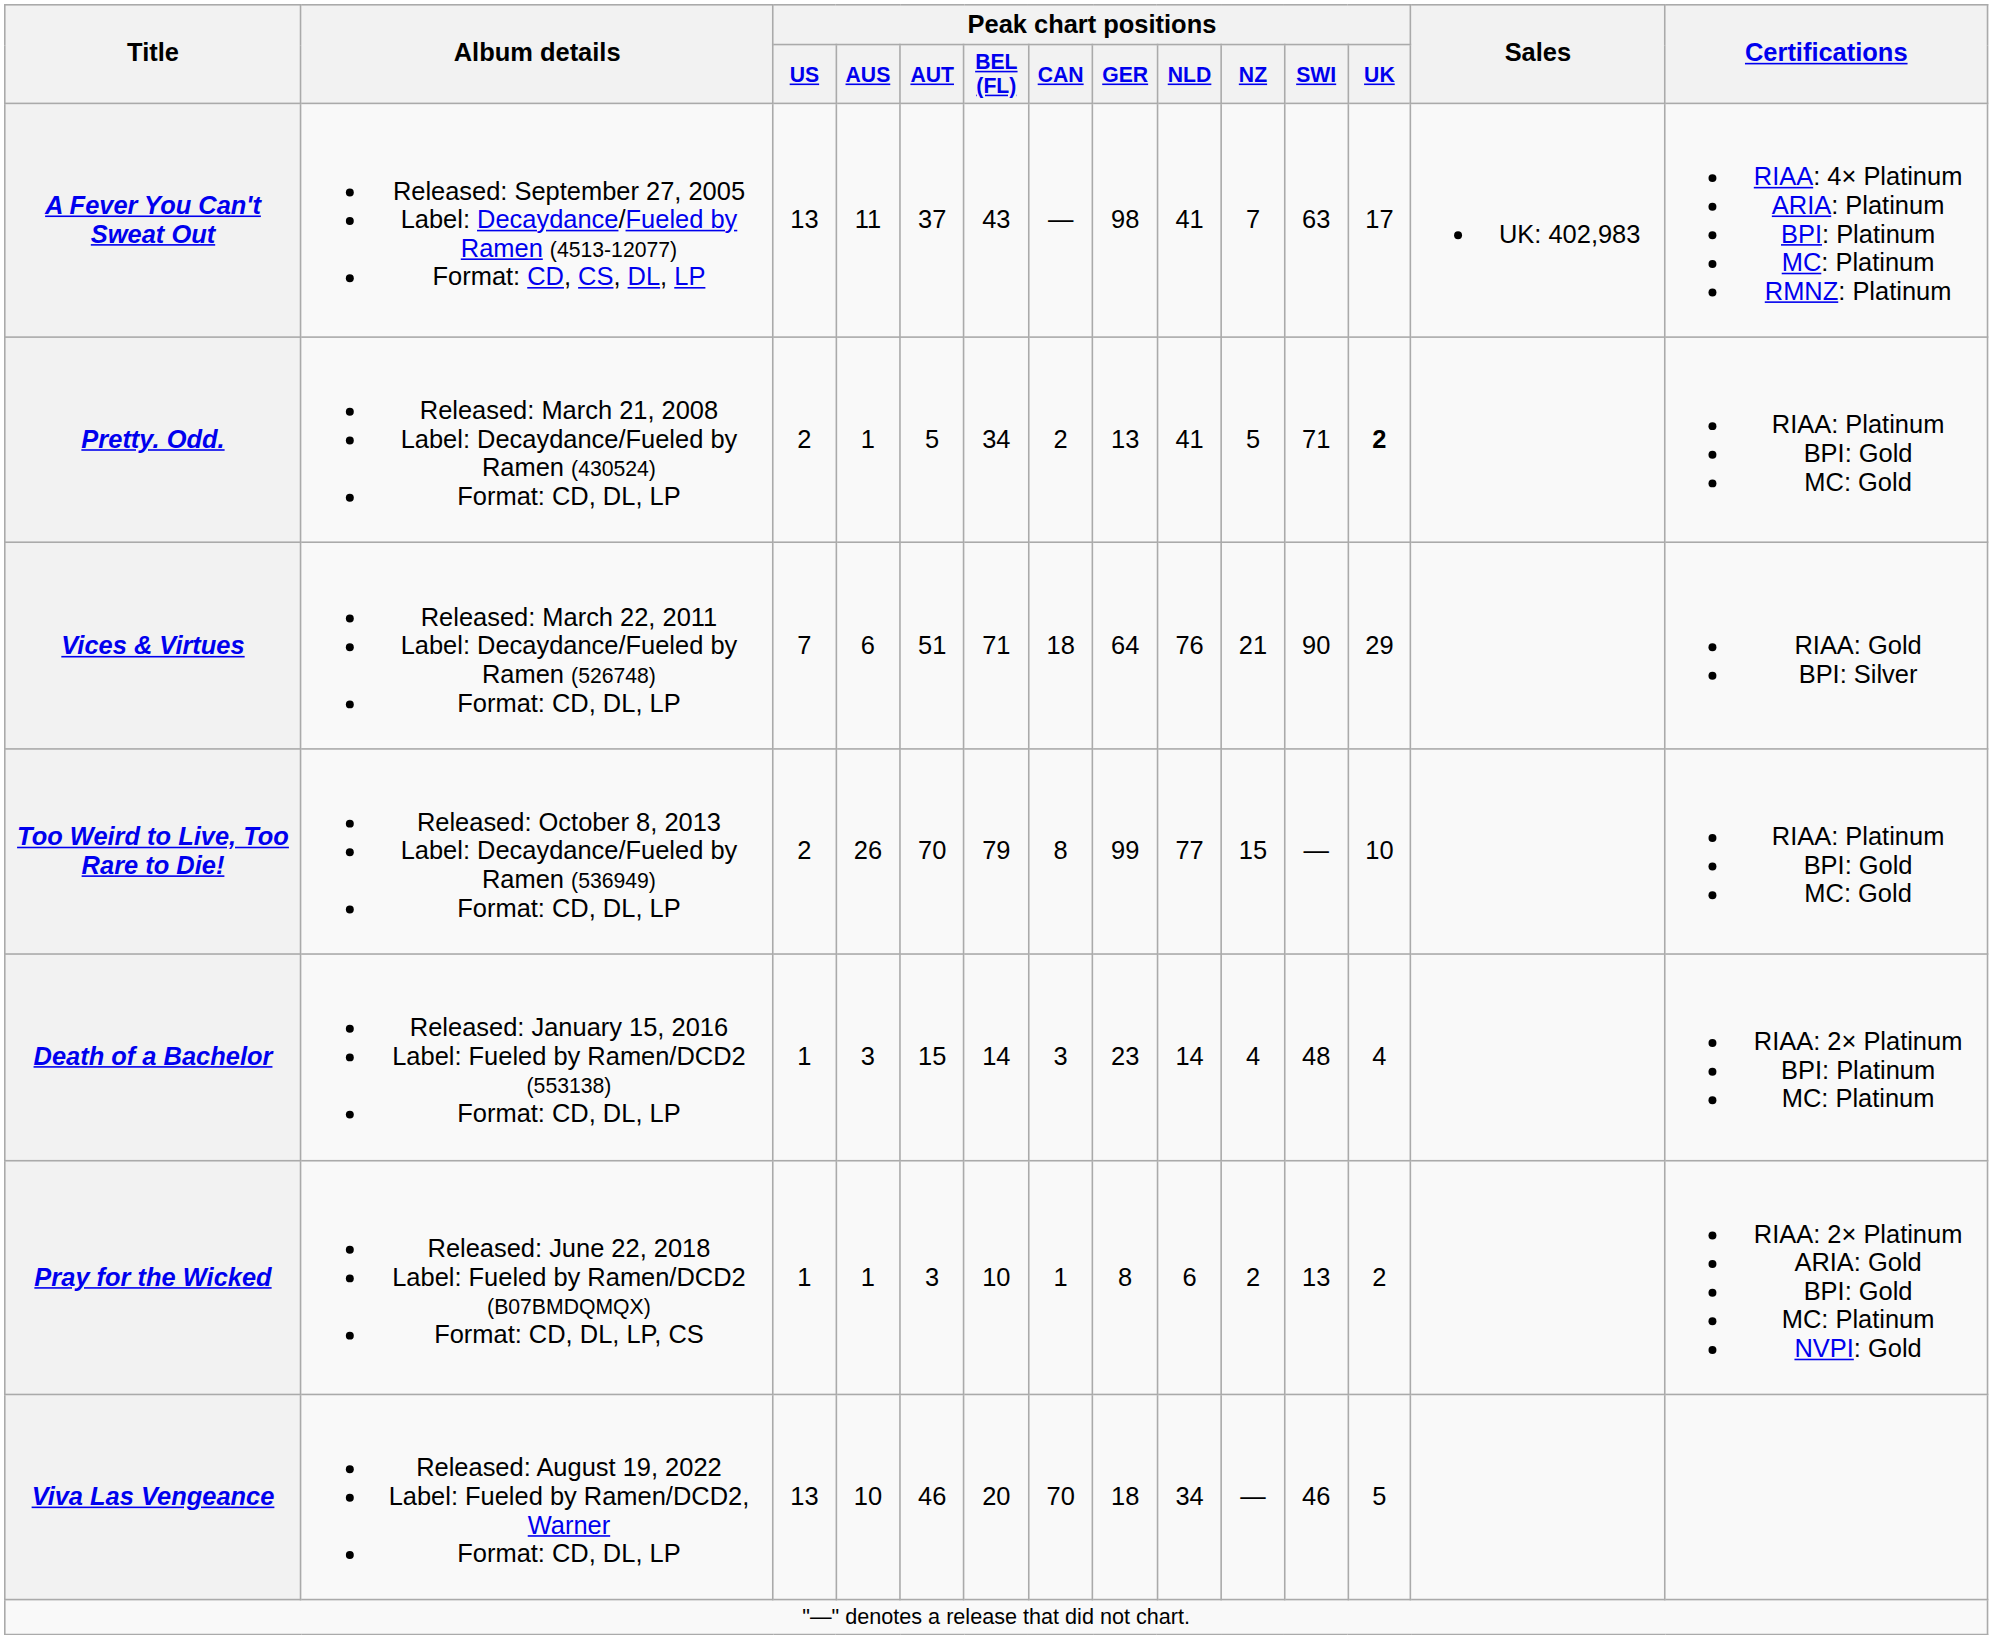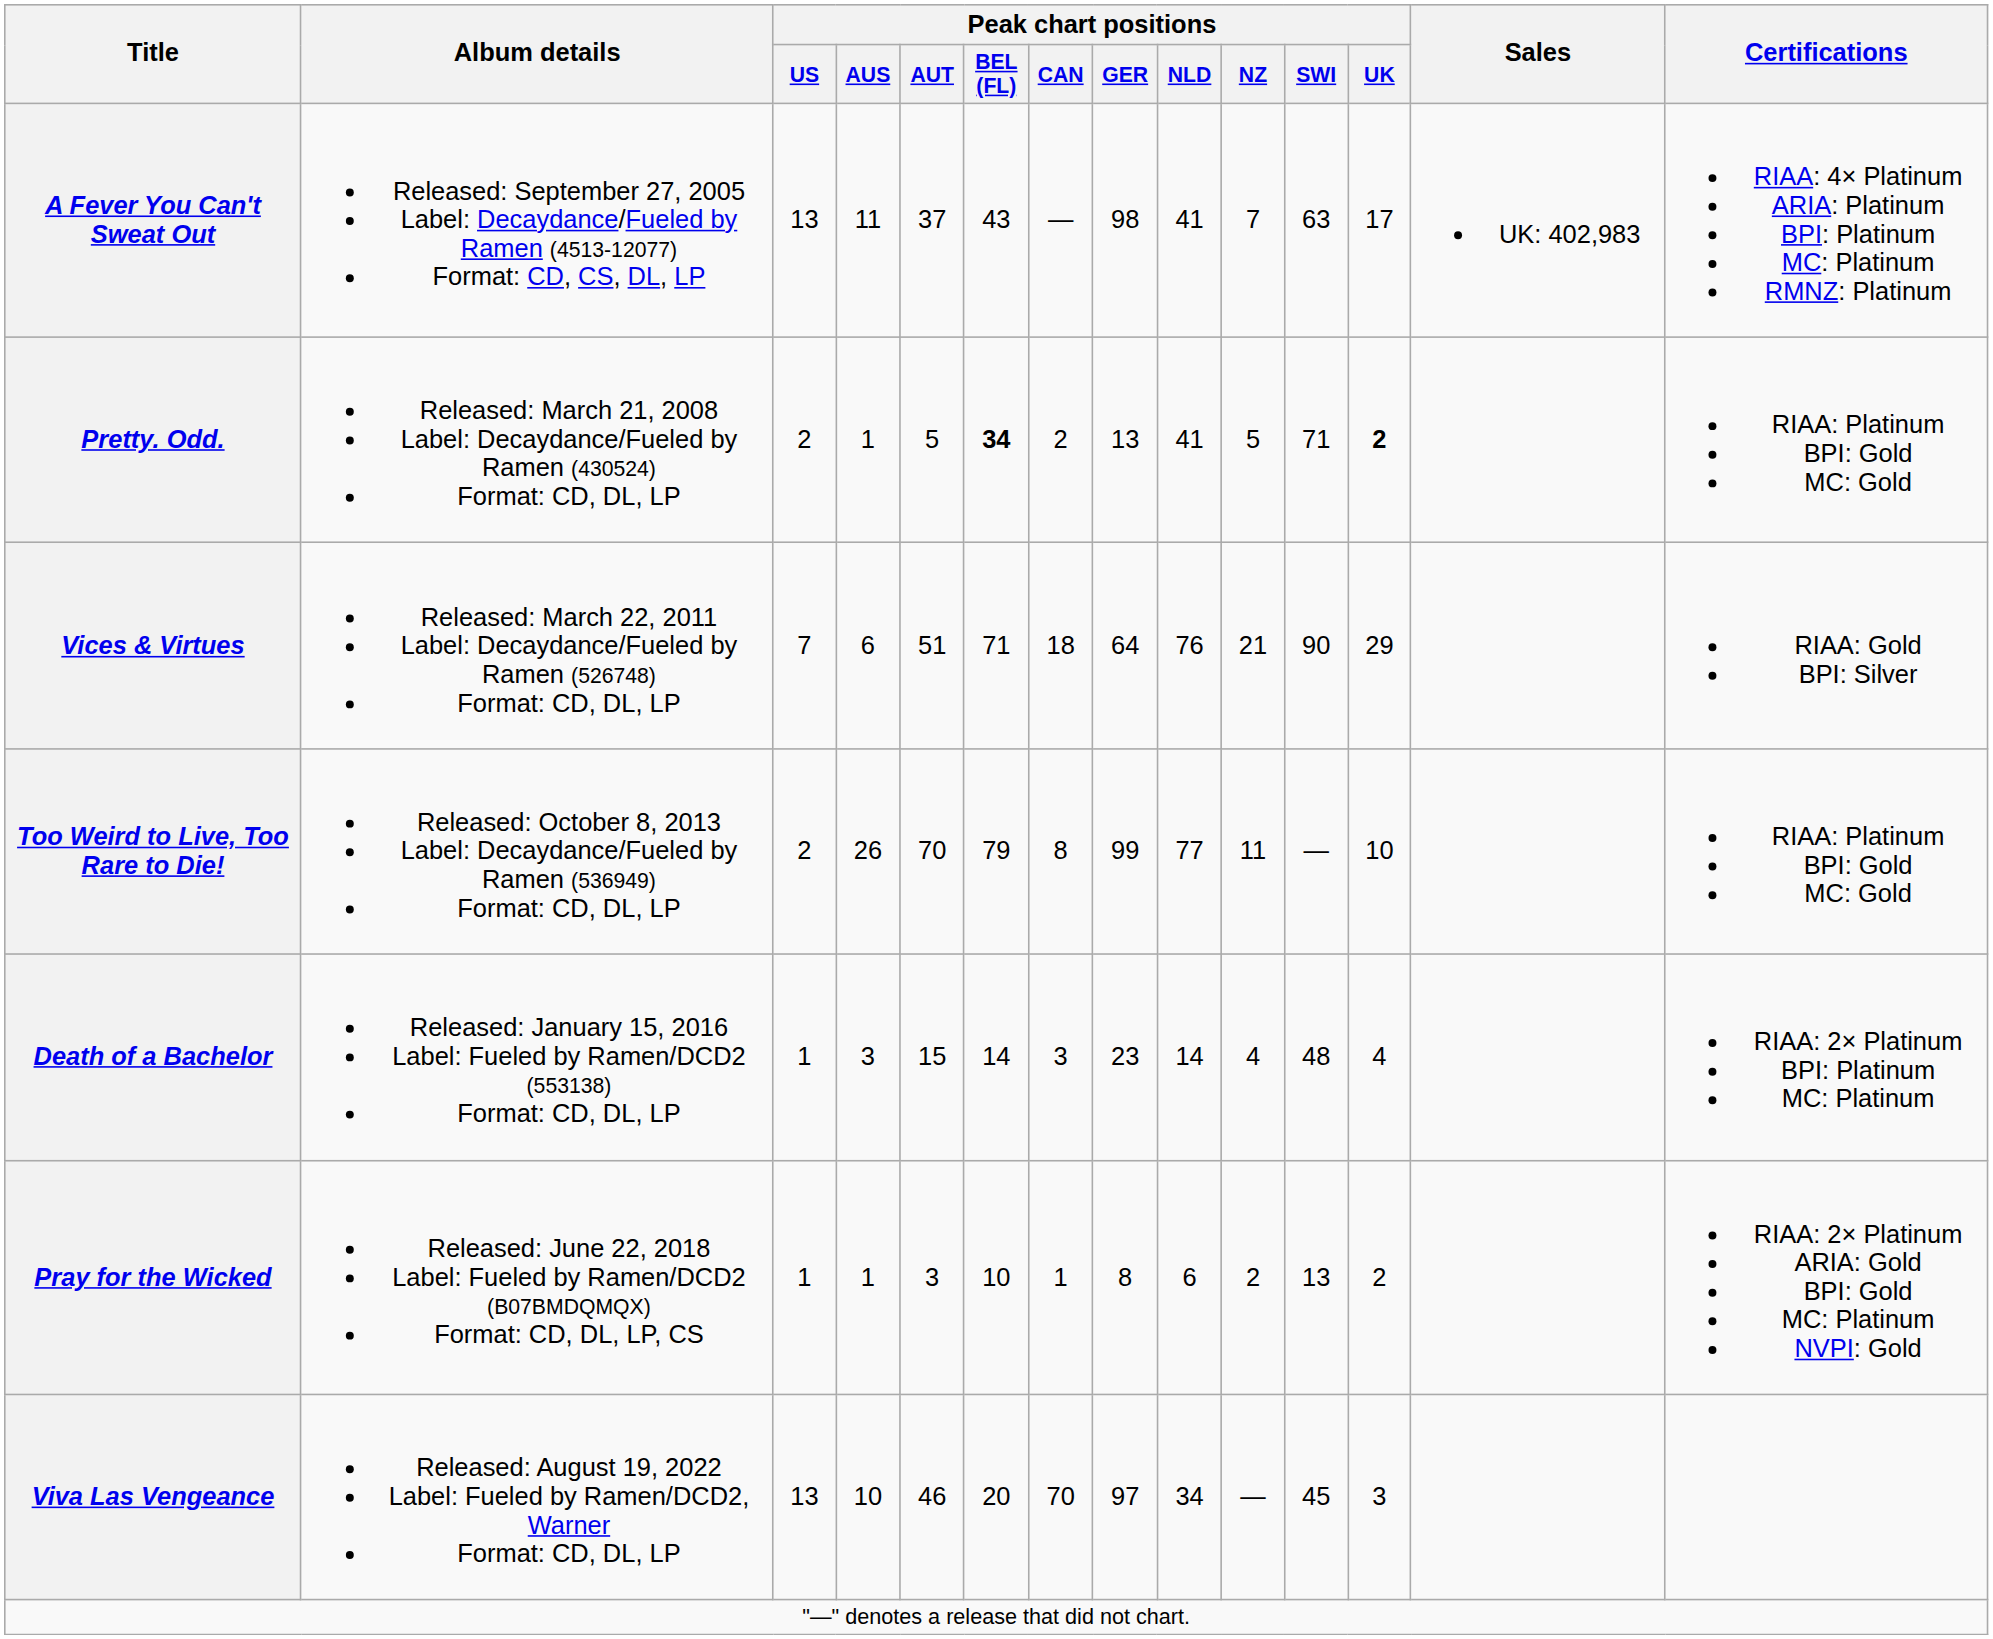 <table class="wikitable plainrowheaders" style="text-align:center;" border="1">
 <tr>
 <th scope="col" rowspan="2" style="width:12em;">Title</th>
 <th scope="col" rowspan="2" style="width:19em;">Album details</th>
 <th scope="col" colspan="10">Peak chart positions</th>
 <th scope="col" rowspan="2" style="width:10em;">Sales</th>
 <th scope="col" rowspan="2" style="width:13em;"><a href='#'>Certifications</a></th>
 </tr>
 <tr style="font-size:smaller;">
 <th scope="col" width="35"><a href='#'>US</a><br></th>
 <th scope="col" width="35"><a href='#'>AUS</a><br></th>
 <th scope="col" width="35"><a href='#'>AUT</a><br></th>
 <th scope="col" width="35"><a href='#'>BEL<br>(FL)</a><br></th>
 <th scope="col" width="35"><a href='#'>CAN</a><br></th>
 <th scope="col" width="35"><a href='#'>GER</a><br></th>
 <th scope="col" width="35"><a href='#'>NLD</a><br></th>
 <th scope="col" width="35"><a href='#'>NZ</a><br></th>
 <th scope="col" width="35"><a href='#'>SWI</a><br></th>
 <th scope="col" width="35"><a href='#'>UK</a><br></th>
 </tr>
 <tr>
 <th scope="row"><em><a href='#'>A Fever You Can't Sweat Out</a></em></th>
 <td><br><ul><li>Released: September 27, 2005</li><li>Label: <a href='#'>Decaydance</a>/<a href='#'>Fueled by Ramen</a> <small>(4513-12077)</small></li><li>Format: <a href='#'>CD</a>, <a href='#'>CS</a>, <a href='#'>DL</a>, <a href='#'>LP</a></li></ul></td>
 <td>13</td>
 <td>11</td>
 <td>37</td>
 <td>43</td>
 <td>—</td>
 <td>98</td>
 <td>41</td>
 <td>7</td>
 <td>63</td>
 <td>17</td>
 <td><br><ul><li>UK: 402,983</li></ul></td>
 <td><br><ul><li><a href='#'>RIAA</a>: 4× Platinum</li><li><a href='#'>ARIA</a>: Platinum</li><li><a href='#'>BPI</a>: Platinum</li><li><a href='#'>MC</a>: Platinum</li><li><a href='#'>RMNZ</a>: Platinum</li></ul></td>
 </tr>
 <tr>
 <th scope="row"><em><a href='#'>Pretty. Odd.</a></em></th>
 <td><br><ul><li>Released: March 21, 2008</li><li>Label: Decaydance/Fueled by Ramen <small>(430524)</small></li><li>Format: CD, DL, LP</li></ul></td>
 <td>2</td>
 <td>1</td>
 <td>5</td>
-<td>34</td>
+<td><strong>34</strong></td>
 <td>2</td>
 <td>13</td>
 <td>41</td>
 <td>5</td>
 <td>71</td>
 <td><strong>2</strong></td>
 <td></td>
 <td><br><ul><li>RIAA: Platinum</li><li>BPI: Gold</li><li>MC: Gold</li></ul></td>
 </tr>
 <tr>
 <th scope="row"><em><a href='#'>Vices & Virtues</a></em></th>
 <td><br><ul><li>Released: March 22, 2011</li><li>Label: Decaydance/Fueled by Ramen <small>(526748)</small></li><li>Format: CD, DL, LP</li></ul></td>
 <td>7</td>
 <td>6</td>
 <td>51</td>
 <td>71</td>
 <td>18</td>
 <td>64</td>
 <td>76</td>
 <td>21</td>
 <td>90</td>
 <td>29</td>
 <td></td>
 <td><br><ul><li>RIAA: Gold</li><li>BPI: Silver</li></ul></td>
 </tr>
 <tr>
 <th scope="row"><em><a href='#'>Too Weird to Live, Too Rare to Die!</a></em></th>
 <td><br><ul><li>Released: October 8, 2013</li><li>Label: Decaydance/Fueled by Ramen <small>(536949)</small></li><li>Format: CD, DL, LP</li></ul></td>
 <td>2</td>
 <td>26</td>
 <td>70</td>
 <td>79</td>
 <td>8</td>
 <td>99</td>
 <td>77</td>
-<td>15</td>
+<td>11</td>
 <td>—</td>
 <td>10</td>
 <td></td>
 <td><br><ul><li>RIAA: Platinum</li><li>BPI: Gold</li><li>MC: Gold</li></ul></td>
 </tr>
 <tr>
 <th scope="row"><em><a href='#'>Death of a Bachelor</a></em></th>
 <td><br><ul><li>Released: January 15, 2016</li><li>Label: Fueled by Ramen/DCD2 <small>(553138)</small></li><li>Format: CD, DL, LP</li></ul></td>
 <td>1</td>
 <td>3</td>
 <td>15</td>
 <td>14</td>
 <td>3</td>
 <td>23</td>
 <td>14</td>
 <td>4</td>
 <td>48</td>
 <td>4</td>
 <td></td>
 <td><br><ul><li>RIAA: 2× Platinum</li><li>BPI: Platinum</li><li>MC: Platinum</li></ul></td>
 </tr>
 <tr>
 <th scope="row"><em><a href='#'>Pray for the Wicked</a></em></th>
 <td><br><ul><li>Released: June 22, 2018</li><li>Label: Fueled by Ramen/DCD2 <small>(B07BMDQMQX)</small></li><li>Format: CD, DL, LP, CS</li></ul></td>
 <td>1</td>
 <td>1</td>
 <td>3</td>
 <td>10</td>
 <td>1</td>
 <td>8</td>
 <td>6</td>
 <td>2</td>
 <td>13</td>
 <td>2</td>
 <td></td>
 <td><br><ul><li>RIAA: 2× Platinum</li><li>ARIA: Gold</li><li>BPI: Gold</li><li>MC: Platinum</li><li><a href='#'>NVPI</a>: Gold</li></ul></td>
 </tr>
 <tr>
 <th scope="row"><em><a href='#'>Viva Las Vengeance</a></em></th>
 <td><br><ul><li>Released: August 19, 2022</li><li>Label: Fueled by Ramen/DCD2, <a href='#'>Warner</a></li><li>Format: CD, DL, LP</li></ul></td>
 <td>13</td>
 <td>10</td>
 <td>46</td>
 <td>20</td>
 <td>70</td>
-<td>18</td>
+<td>97</td>
 <td>34</td>
 <td>—</td>
-<td>46</td>
-<td>5</td>
+<td>45</td>
+<td>3</td>
 <td></td>
 <td></td>
 </tr>
 <tr>
 <td colspan="15" style="font-size:85%">"—" denotes a release that did not chart.</td>
 </tr>
 </table>
